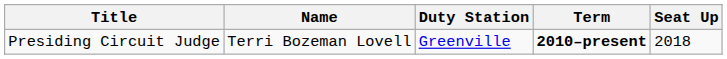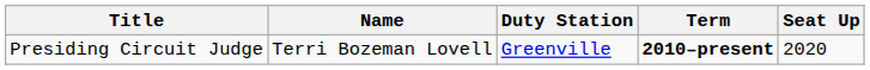 <table class = "wikitable">
 <tr>
 <th>Title</th>
 <th>Name</th>
 <th>Duty Station</th>
 <th>Term</th>
 <th>Seat Up</th>
 </tr>
 <tr>
 <td>Presiding Circuit Judge</td>
 <td>Terri Bozeman Lovell</td>
 <td><a href='#'>Greenville</a></td>
 <td><strong>2010–present</strong></td>
-<td>2018</td>
+<td>2020</td>
 </tr>
 </table>
